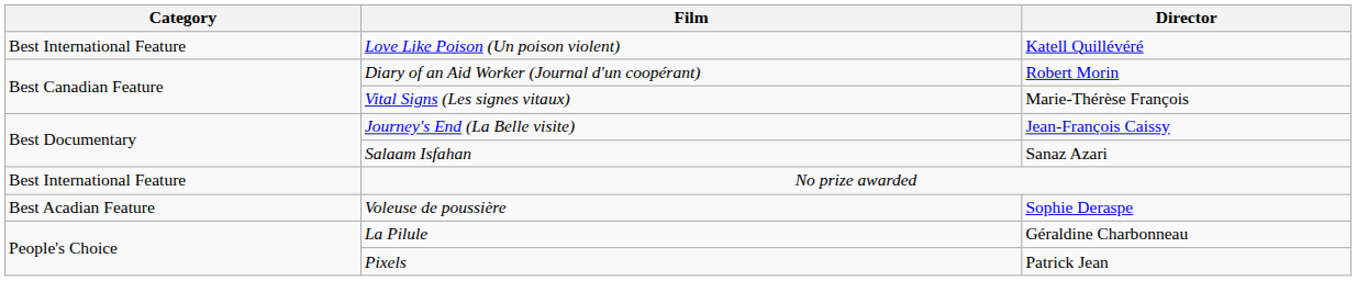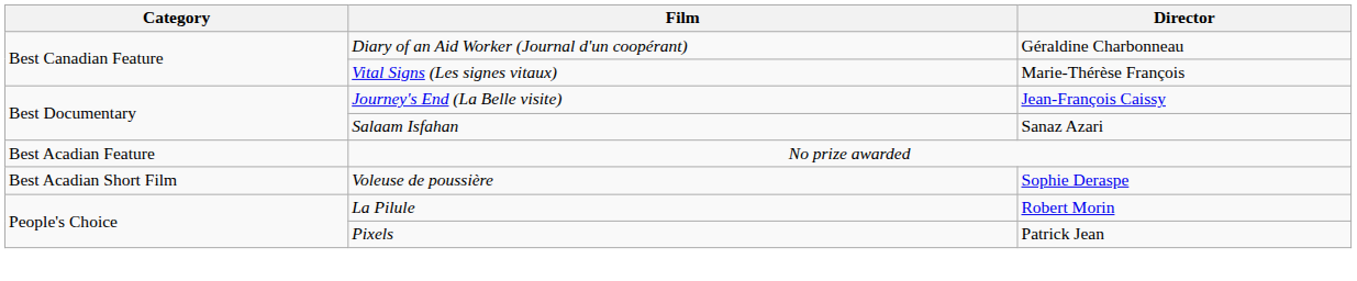 <table class="wikitable sortable"  width=100%>
 <tr>
 <th>Category</th>
 <th>Film</th>
 <th>Director</th>
 </tr>
 <tr>
-<td>Best International Feature</td>
-<td><em><a href='#'>Love Like Poison</a> (Un poison violent)</em></td>
-<td><a href='#'>Katell Quillévéré</a></td>
-</tr>
-<tr>
 <td rowspan=2>Best Canadian Feature</td>
 <td><em>Diary of an Aid Worker (Journal d'un coopérant)</em></td>
-<td><a href='#'>Robert Morin</a></td>
+<td>Géraldine Charbonneau</td>
 </tr>
 <tr>
 <td><em><a href='#'>Vital Signs</a> (Les signes vitaux)</em></td>
 <td>Marie-Thérèse François</td>
 </tr>
 <tr>
 <td rowspan=2>Best Documentary</td>
 <td><em><a href='#'>Journey's End</a> (La Belle visite)</em></td>
 <td><a href='#'>Jean-François Caissy</a></td>
 </tr>
 <tr>
 <td><em>Salaam Isfahan</em></td>
 <td>Sanaz Azari</td>
 </tr>
 <tr>
-<td>Best International Feature</td>
+<td>Best Acadian Feature</td>
 <td colspan=2 align=center><em>No prize awarded</em></td>
 </tr>
 <tr>
-<td>Best Acadian Feature</td>
+<td>Best Acadian Short Film</td>
 <td><em>Voleuse de poussière</em></td>
 <td><a href='#'>Sophie Deraspe</a></td>
 </tr>
 <tr>
 <td rowspan=2>People's Choice</td>
 <td><em>La Pilule</em></td>
-<td>Géraldine Charbonneau</td>
+<td><a href='#'>Robert Morin</a></td>
 </tr>
 <tr>
 <td><em>Pixels</em></td>
 <td>Patrick Jean</td>
 </tr>
 </table>
